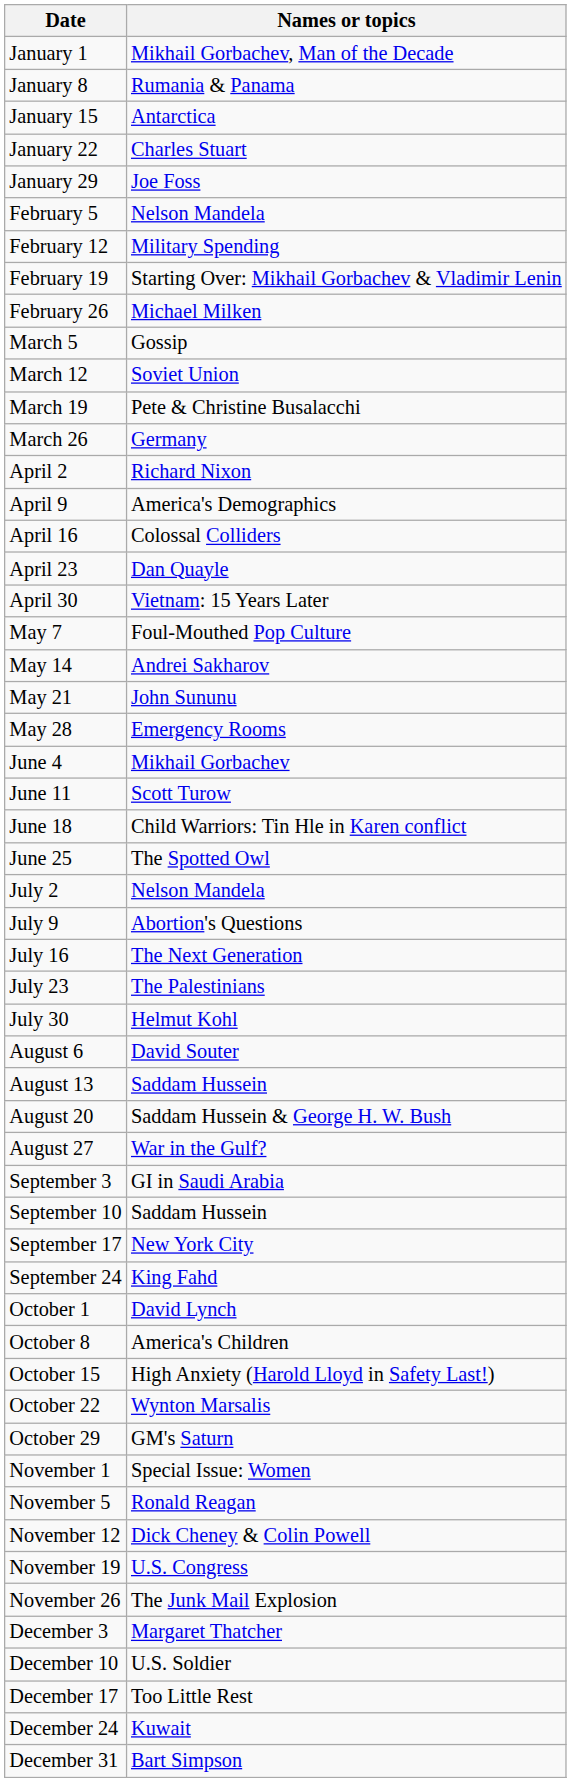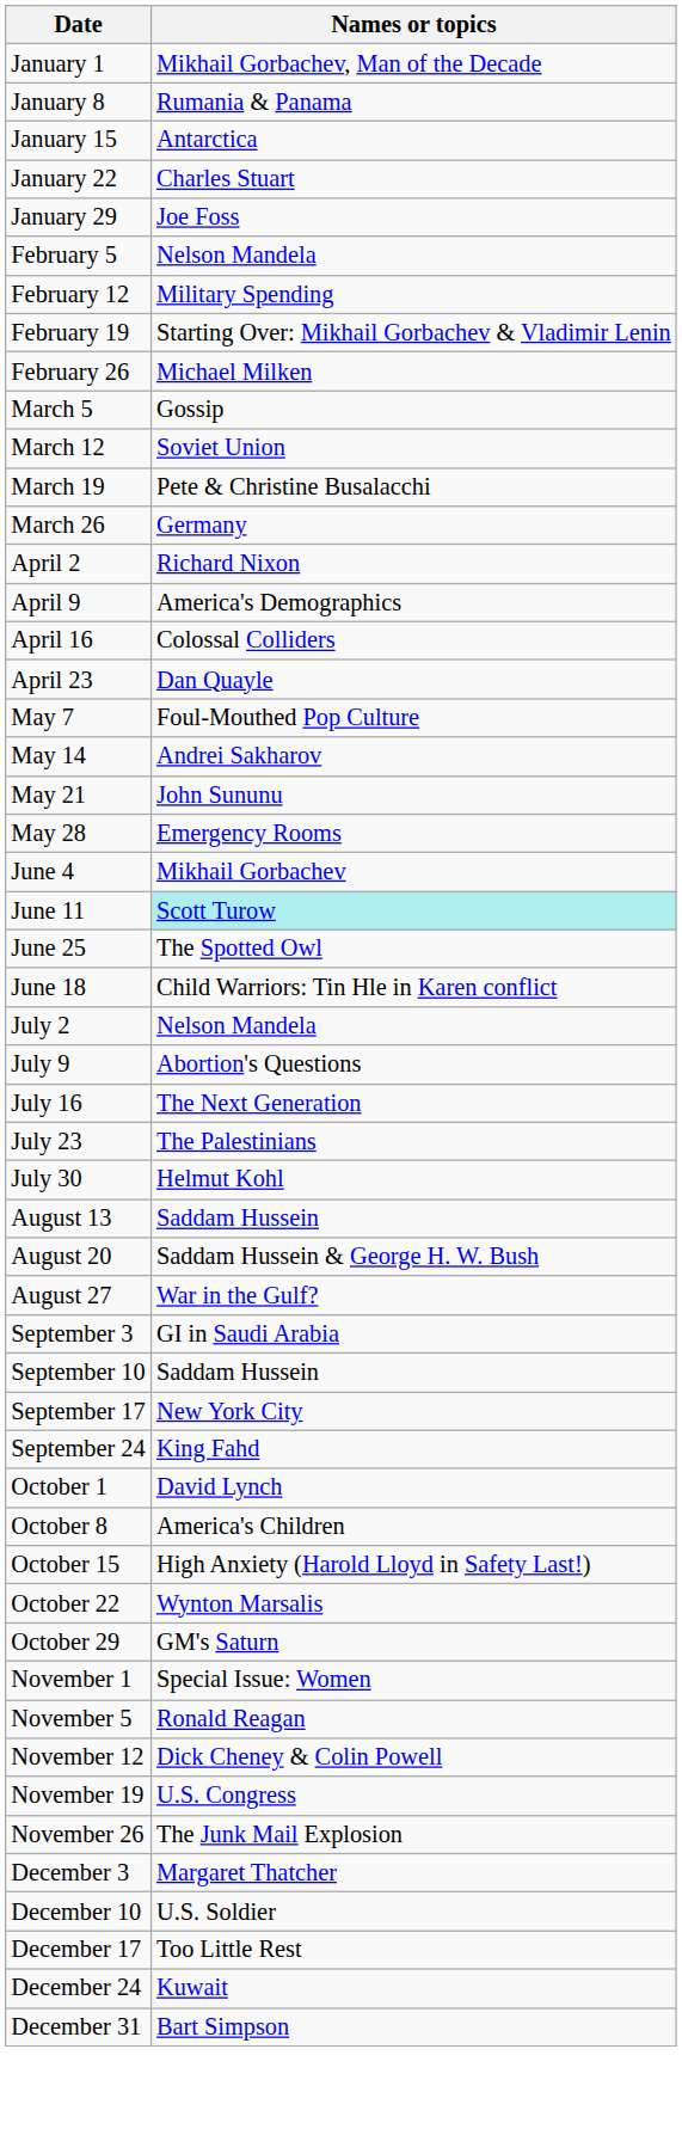 <table class="wikitable">
 <tr>
 <th>Date</th>
 <th>Names or topics</th>
 </tr>
 <tr>
 <td>January 1</td>
 <td><a href='#'>Mikhail Gorbachev</a>, <a href='#'>Man of the Decade</a></td>
 </tr>
 <tr>
 <td>January 8</td>
 <td><a href='#'>Rumania</a> & <a href='#'>Panama</a></td>
 </tr>
 <tr>
 <td>January 15</td>
 <td><a href='#'>Antarctica</a></td>
 </tr>
 <tr>
 <td>January 22</td>
 <td><a href='#'>Charles Stuart</a></td>
 </tr>
 <tr>
 <td>January 29</td>
 <td><a href='#'>Joe Foss</a></td>
 </tr>
 <tr>
 <td>February 5</td>
 <td><a href='#'>Nelson Mandela</a></td>
 </tr>
 <tr>
 <td>February 12</td>
 <td><a href='#'>Military Spending</a></td>
 </tr>
 <tr>
 <td>February 19</td>
 <td>Starting Over: <a href='#'>Mikhail Gorbachev</a> & <a href='#'>Vladimir Lenin</a></td>
 </tr>
 <tr>
 <td>February 26</td>
 <td><a href='#'>Michael Milken</a></td>
 </tr>
 <tr>
 <td>March 5</td>
 <td>Gossip</td>
 </tr>
 <tr>
 <td>March 12</td>
 <td><a href='#'>Soviet Union</a></td>
 </tr>
 <tr>
 <td>March 19</td>
 <td>Pete & Christine Busalacchi</td>
 </tr>
 <tr>
 <td>March 26</td>
 <td><a href='#'>Germany</a></td>
 </tr>
 <tr>
 <td>April 2</td>
 <td><a href='#'>Richard Nixon</a></td>
 </tr>
 <tr>
 <td>April 9</td>
 <td>America's Demographics</td>
 </tr>
 <tr>
 <td>April 16</td>
 <td>Colossal <a href='#'>Colliders</a></td>
 </tr>
 <tr>
 <td>April 23</td>
 <td><a href='#'>Dan Quayle</a></td>
 </tr>
 <tr>
-<td>April 30</td>
-<td><a href='#'>Vietnam</a>: 15 Years Later</td>
-</tr>
-<tr>
 <td>May 7</td>
 <td>Foul-Mouthed <a href='#'>Pop Culture</a></td>
 </tr>
 <tr>
 <td>May 14</td>
 <td><a href='#'>Andrei Sakharov</a></td>
 </tr>
 <tr>
 <td>May 21</td>
 <td><a href='#'>John Sununu</a></td>
 </tr>
 <tr>
 <td>May 28</td>
 <td><a href='#'>Emergency Rooms</a></td>
 </tr>
 <tr>
 <td>June 4</td>
 <td><a href='#'>Mikhail Gorbachev</a></td>
 </tr>
 <tr>
 <td>June 11</td>
-<td><a href='#'>Scott Turow</a></td>
+<td style="background: paleturquoise;"><a href='#'>Scott Turow</a></td>
+</tr>
+<tr>
+<td>June 25</td>
+<td>The <a href='#'>Spotted Owl</a></td>
 </tr>
 <tr>
 <td>June 18</td>
 <td>Child Warriors: Tin Hle in <a href='#'>Karen conflict</a></td>
-</tr>
-<tr>
-<td>June 25</td>
-<td>The <a href='#'>Spotted Owl</a></td>
 </tr>
 <tr>
 <td>July 2</td>
 <td><a href='#'>Nelson Mandela</a></td>
 </tr>
 <tr>
 <td>July 9</td>
 <td><a href='#'>Abortion</a>'s Questions</td>
 </tr>
 <tr>
 <td>July 16</td>
 <td><a href='#'>The Next Generation</a></td>
 </tr>
 <tr>
 <td>July 23</td>
 <td><a href='#'>The Palestinians</a></td>
 </tr>
 <tr>
 <td>July 30</td>
 <td><a href='#'>Helmut Kohl</a></td>
-</tr>
-<tr>
-<td>August 6</td>
-<td><a href='#'>David Souter</a></td>
 </tr>
 <tr>
 <td>August 13</td>
 <td><a href='#'>Saddam Hussein</a></td>
 </tr>
 <tr>
 <td>August 20</td>
 <td>Saddam Hussein & <a href='#'>George H. W. Bush</a></td>
 </tr>
 <tr>
 <td>August 27</td>
 <td><a href='#'>War in the Gulf?</a></td>
 </tr>
 <tr>
 <td>September 3</td>
 <td>GI in <a href='#'>Saudi Arabia</a></td>
 </tr>
 <tr>
 <td>September 10</td>
 <td>Saddam Hussein</td>
 </tr>
 <tr>
 <td>September 17</td>
 <td><a href='#'>New York City</a></td>
 </tr>
 <tr>
 <td>September 24</td>
 <td><a href='#'>King Fahd</a></td>
 </tr>
 <tr>
 <td>October 1</td>
 <td><a href='#'>David Lynch</a></td>
 </tr>
 <tr>
 <td>October 8</td>
 <td>America's Children</td>
 </tr>
 <tr>
 <td>October 15</td>
 <td>High Anxiety (<a href='#'>Harold Lloyd</a> in <a href='#'>Safety Last!</a>)</td>
 </tr>
 <tr>
 <td>October 22</td>
 <td><a href='#'>Wynton Marsalis</a></td>
 </tr>
 <tr>
 <td>October 29</td>
 <td>GM's <a href='#'>Saturn</a></td>
 </tr>
 <tr>
 <td>November 1</td>
 <td>Special Issue: <a href='#'>Women</a></td>
 </tr>
 <tr>
 <td>November 5</td>
 <td><a href='#'>Ronald Reagan</a></td>
 </tr>
 <tr>
 <td>November 12</td>
 <td><a href='#'>Dick Cheney</a> & <a href='#'>Colin Powell</a></td>
 </tr>
 <tr>
 <td>November 19</td>
 <td><a href='#'>U.S. Congress</a></td>
 </tr>
 <tr>
 <td>November 26</td>
 <td>The <a href='#'>Junk Mail</a> Explosion</td>
 </tr>
 <tr>
 <td>December 3</td>
 <td><a href='#'>Margaret Thatcher</a></td>
 </tr>
 <tr>
 <td>December 10</td>
 <td>U.S. Soldier</td>
 </tr>
 <tr>
 <td>December 17</td>
 <td>Too Little Rest</td>
 </tr>
 <tr>
 <td>December 24</td>
 <td><a href='#'>Kuwait</a></td>
 </tr>
 <tr>
 <td>December 31</td>
 <td><a href='#'>Bart Simpson</a></td>
 </tr>
 <tr>
 </tr>
 </table>
